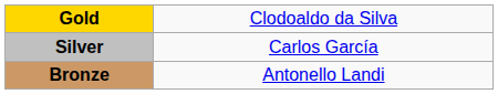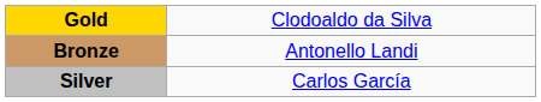 <table class="wikitable" style="text-align:center; " width="35%">
 <tr>
 <td bgcolor="gold"><strong>Gold</strong></td>
 <td><a href='#'>Clodoaldo da Silva</a><br>  <small><em></em></small></td>
 </tr>
 <tr>
+<td bgcolor="CC9966"><strong>Bronze</strong></td>
+<td><a href='#'>Antonello Landi</a><br>  <small><em></em></small></td>
+</tr>
+<tr>
 <td bgcolor="silver"><strong>Silver</strong></td>
 <td><a href='#'>Carlos García</a><br>  <small><em></em></small></td>
 </tr>
-<tr>
-<td bgcolor="CC9966"><strong>Bronze</strong></td>
-<td><a href='#'>Antonello Landi</a><br>  <small><em></em></small></td>
-</tr>
 </table>
